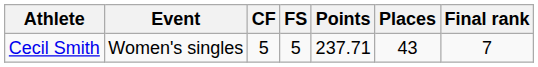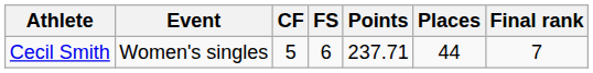 <table class="wikitable" border="1" style="font-size:90%">
 <tr>
 <th>Athlete</th>
 <th>Event</th>
 <th>CF</th>
 <th>FS</th>
 <th>Points</th>
 <th>Places</th>
 <th>Final rank</th>
 </tr>
 <tr align=center>
 <td align=left><a href='#'>Cecil Smith</a></td>
 <td>Women's singles</td>
 <td>5</td>
-<td>5</td>
+<td>6</td>
 <td>237.71</td>
-<td>43</td>
+<td>44</td>
 <td>7</td>
 </tr>
 </table>
